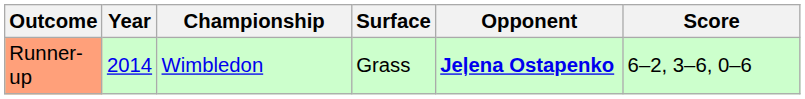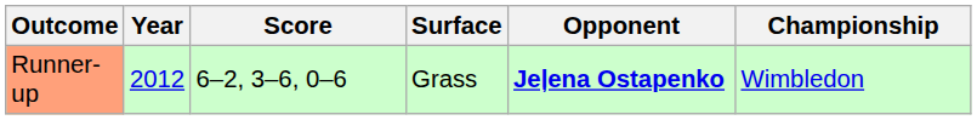 <table class="sortable wikitable" style=font-size:97%>
 <tr>
 <th>Outcome</th>
 <th>Year</th>
-<th width=150>Championship</th>
+<th width=150>Score</th>
 <th>Surface</th>
 <th width=150>Opponent</th>
-<th width=150>Score</th>
+<th width=150>Championship</th>
 </tr>
 <tr style="background:#cfc;">
 <td style="background:#ffa07a;">Runner-up</td>
-<td><a href='#'>2014</a></td>
-<td><a href='#'>Wimbledon</a></td>
+<td><a href='#'>2012</a></td>
+<td>6–2, 3–6, 0–6</td>
 <td>Grass</td>
 <td><strong> <a href='#'>Jeļena Ostapenko</a></strong></td>
-<td>6–2, 3–6, 0–6</td>
+<td><a href='#'>Wimbledon</a></td>
 </tr>
 </table>
